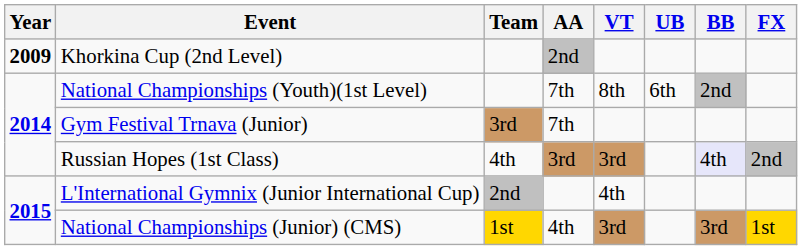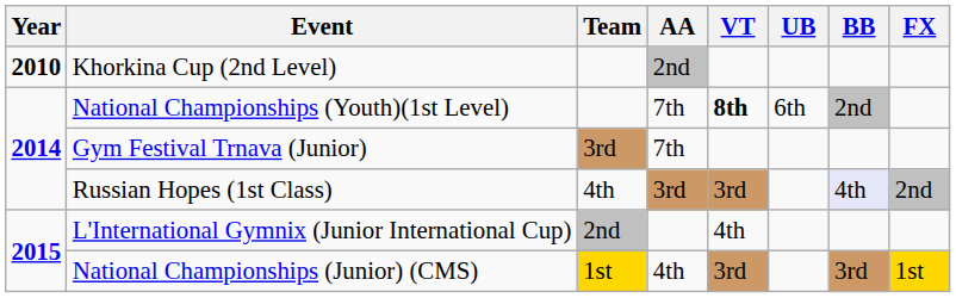 <table class="wikitable" style="font-size: 95%;">
 <tr>
 <th>Year</th>
 <th>Event</th>
 <th style="width:30px;">Team</th>
 <th style="width:30px;">AA</th>
 <th style="width:30px;"><a href='#'>VT</a></th>
 <th style="width:30px;"><a href='#'>UB</a></th>
 <th style="width:30px;"><a href='#'>BB</a></th>
 <th style="width:30px;"><a href='#'>FX</a></th>
 </tr>
 <tr>
-<td rowspan="1"><strong>2009</strong></td>
+<td rowspan="1"><strong>2010</strong></td>
 <td align=left>Khorkina Cup (2nd Level)</td>
 <td></td>
 <td style="background:silver;">2nd</td>
 <td></td>
 <td></td>
 <td></td>
 <td></td>
 </tr>
 <tr>
 <td rowspan="3"><strong><a href='#'>2014</a></strong></td>
 <td align=left><a href='#'>National Championships</a> (Youth)(1st Level)</td>
 <td></td>
 <td>7th</td>
-<td>8th</td>
+<td><strong>8th</strong></td>
 <td>6th</td>
 <td style="background:silver;">2nd</td>
 <td></td>
 </tr>
 <tr>
 <td align=left><a href='#'>Gym Festival Trnava</a> (Junior)</td>
 <td style="background:#c96;">3rd</td>
 <td>7th</td>
 <td></td>
 <td></td>
 <td></td>
 <td></td>
 </tr>
 <tr>
 <td align=left>Russian Hopes (1st Class)</td>
 <td>4th</td>
 <td style="background:#c96;">3rd</td>
 <td style="background:#c96;">3rd</td>
 <td></td>
 <td style="background: lavender;">4th</td>
 <td style="background:silver;">2nd</td>
 </tr>
 <tr>
 <td rowspan="2"><strong><a href='#'>2015</a></strong></td>
 <td align=left><a href='#'>L'International Gymnix</a> (Junior International Cup)</td>
 <td style="background:silver;">2nd</td>
 <td></td>
 <td>4th</td>
 <td></td>
 <td></td>
 <td></td>
 </tr>
 <tr>
 <td align=left><a href='#'>National Championships</a> (Junior)  (CMS)</td>
 <td style="background: gold">1st</td>
 <td>4th</td>
 <td style="background:#c96;">3rd</td>
 <td></td>
 <td style="background:#c96;">3rd</td>
 <td style="background: gold">1st</td>
 </tr>
 </table>
